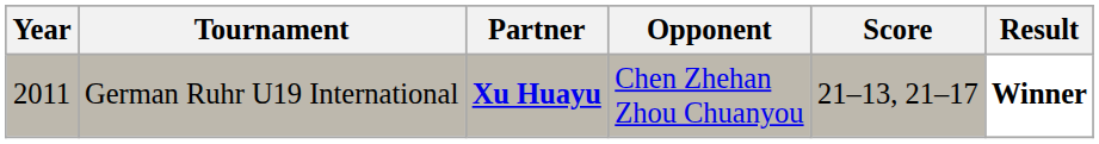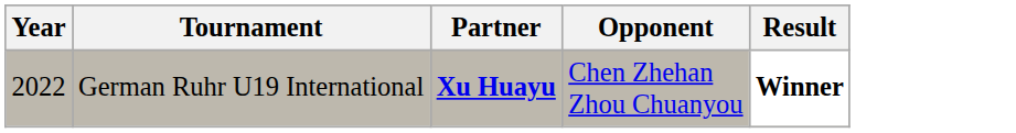 <table class="sortable wikitable" style="font-size: 90%;">
 <tr>
 <th>Year</th>
 <th>Tournament</th>
 <th>Partner</th>
 <th>Opponent</th>
-<th>Score</th>
 <th>Result</th>
 </tr>
 <tr style="background:#BDB8AD">
-<td align="center">2011</td>
+<td align="center">2022</td>
 <td align="left">German Ruhr U19 International</td>
 <td align="left"><strong> <a href='#'>Xu Huayu</a></strong></td>
 <td align="left"> <a href='#'>Chen Zhehan</a><br> <a href='#'>Zhou Chuanyou</a></td>
-<td align="left">21–13, 21–17</td>
 <td style="text-align:left; background:white"> <strong>Winner</strong></td>
 </tr>
 </table>
